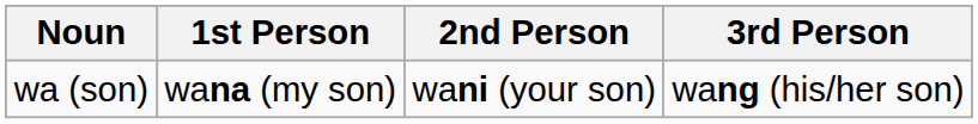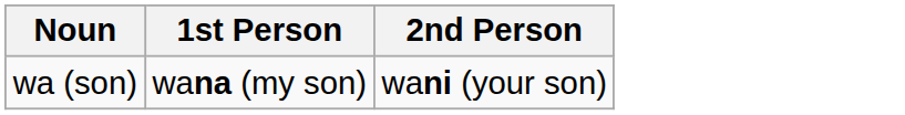 <table class="wikitable">
 <tr>
 <th>Noun</th>
 <th>1st Person</th>
 <th>2nd Person</th>
-<th>3rd Person</th>
 </tr>
 <tr>
 <td>wa (son)</td>
 <td>wa<strong>na</strong> (my son)</td>
 <td>wa<strong>ni</strong> (your son)</td>
-<td>wa<strong>ng</strong> (his/her son)</td>
 </tr>
 </table>
